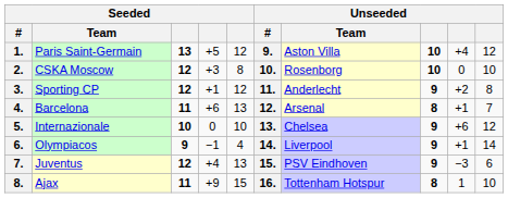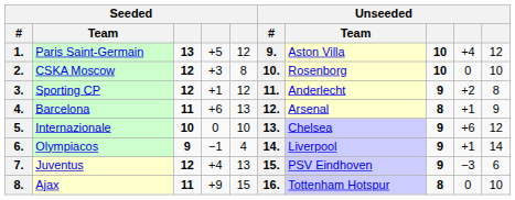 <table class="wikitable" style="text-align:center">
 <tr>
 <th colspan="5">Seeded</th>
 <th colspan="5">Unseeded</th>
 </tr>
 <tr>
 <th>#</th>
 <th width="180">Team</th>
 <th width="30"></th>
 <th width="30"></th>
 <th width="30"></th>
 <th>#</th>
 <th width="180">Team</th>
 <th width="30"></th>
 <th width="30"></th>
 <th width="30"></th>
 </tr>
 <tr>
 <th width="30" bgcolor="#ccffcc">1.</th>
 <td align=left bgcolor="#ccffcc"> <a href='#'>Paris Saint-Germain</a></td>
 <td><strong>13</strong></td>
 <td>+5</td>
 <td>12</td>
 <th width="30" bgcolor="#ffffcc">9.</th>
 <td align=left bgcolor="#ffffcc"> <a href='#'>Aston Villa</a></td>
 <td><strong>10</strong></td>
 <td>+4</td>
 <td>12</td>
 </tr>
 <tr>
 <th width="30" bgcolor="#ccffcc">2.</th>
 <td align=left bgcolor="#ccffcc"> <a href='#'>CSKA Moscow</a></td>
 <td><strong>12</strong></td>
 <td>+3</td>
 <td>8</td>
 <th width="30" bgcolor="#ffffcc">10.</th>
 <td align=left bgcolor="#ffffcc"> <a href='#'>Rosenborg</a></td>
 <td><strong>10</strong></td>
 <td>0</td>
 <td>10</td>
 </tr>
 <tr>
 <th width="30" bgcolor="#ccffcc">3.</th>
 <td align=left bgcolor="#ccffcc"> <a href='#'>Sporting CP</a></td>
 <td><strong>12</strong></td>
 <td>+1</td>
 <td>12</td>
 <th width="30" bgcolor="#ffffcc">11.</th>
 <td align=left bgcolor="#ffffcc"> <a href='#'>Anderlecht</a></td>
 <td><strong>9</strong></td>
 <td>+2</td>
 <td>8</td>
 </tr>
 <tr>
 <th width="30" bgcolor="#ccffcc">4.</th>
 <td align=left bgcolor="#ccffcc"> <a href='#'>Barcelona</a></td>
 <td><strong>11</strong></td>
 <td>+6</td>
 <td>13</td>
 <th width="30" bgcolor="#ffffcc">12.</th>
 <td align=left bgcolor="#ffffcc"> <a href='#'>Arsenal</a></td>
 <td><strong>8</strong></td>
 <td>+1</td>
-<td>7</td>
+<td>9</td>
 </tr>
 <tr>
 <th width="30" bgcolor="#ccffcc">5.</th>
 <td align=left bgcolor="#ccffcc"> <a href='#'>Internazionale</a></td>
 <td><strong>10</strong></td>
 <td>0</td>
 <td>10</td>
 <th width="30" bgcolor="#ccccff">13.</th>
 <td align=left bgcolor="#ccccff"> <a href='#'>Chelsea</a></td>
 <td><strong>9</strong></td>
 <td>+6</td>
 <td>12</td>
 </tr>
 <tr>
 <th width="30" bgcolor="#ccffcc">6.</th>
 <td align=left bgcolor="#ccffcc"> <a href='#'>Olympiacos</a></td>
 <td><strong>9</strong></td>
 <td>−1</td>
 <td>4</td>
 <th width="30" bgcolor="#ccccff">14.</th>
 <td align=left bgcolor="#ccccff"> <a href='#'>Liverpool</a></td>
 <td><strong>9</strong></td>
 <td>+1</td>
 <td>14</td>
 </tr>
 <tr>
 <th width="30" bgcolor="#ffffcc">7.</th>
 <td align=left bgcolor="#ffffcc"> <a href='#'>Juventus</a></td>
 <td><strong>12</strong></td>
 <td>+4</td>
 <td>13</td>
 <th width="30" bgcolor="#ccccff">15.</th>
 <td align=left bgcolor="#ccccff"> <a href='#'>PSV Eindhoven</a></td>
 <td><strong>9</strong></td>
 <td>−3</td>
 <td>6</td>
 </tr>
 <tr>
 <th width="30" bgcolor="#ffffcc">8.</th>
 <td align=left bgcolor="#ffffcc"> <a href='#'>Ajax</a></td>
 <td><strong>11</strong></td>
 <td>+9</td>
 <td>15</td>
 <th width="30" bgcolor="#ccccff">16.</th>
 <td align=left bgcolor="#ccccff"> <a href='#'>Tottenham Hotspur</a></td>
 <td><strong>8</strong></td>
-<td>1</td>
+<td>0</td>
 <td>10</td>
 </tr>
 </table>
